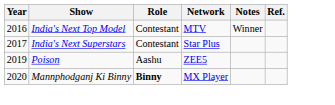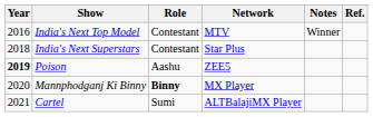 <table class="wikitable sortable">
 <tr>
 <th>Year</th>
 <th>Show</th>
 <th>Role</th>
 <th>Network</th>
 <th>Notes</th>
 <th class="unsortable">Ref.</th>
 </tr>
 <tr>
 <td>2016</td>
 <td><em><a href='#'>India's Next Top Model</a></em></td>
 <td>Contestant</td>
 <td><a href='#'>MTV</a></td>
 <td>Winner</td>
 <td></td>
 </tr>
 <tr>
-<td>2017</td>
+<td>2018</td>
 <td><em><a href='#'>India's Next Superstars</a></em></td>
 <td>Contestant</td>
 <td><a href='#'>Star Plus</a></td>
 <td></td>
 <td></td>
 </tr>
 <tr>
-<td>2019</td>
+<td><strong>2019</strong></td>
 <td><em><a href='#'>Poison</a></em></td>
 <td>Aashu</td>
 <td><a href='#'>ZEE5</a></td>
 <td></td>
 <td></td>
 </tr>
 <tr>
 <td>2020</td>
 <td><em>Mannphodganj Ki Binny</em></td>
 <td><strong>Binny</strong></td>
 <td><a href='#'>MX Player</a></td>
 <td></td>
 <td></td>
 </tr>
+<tr>
+<td>2021</td>
+<td><em><a href='#'>Cartel</a></em></td>
+<td>Sumi</td>
+<td><a href='#'>ALTBalaji</a><a href='#'>MX Player</a></td>
+<td></td>
+<td></td>
+</tr>
 </table>
